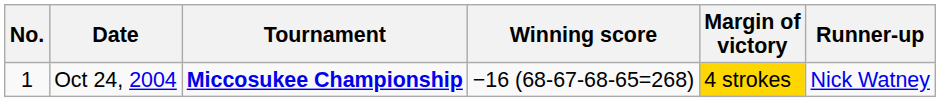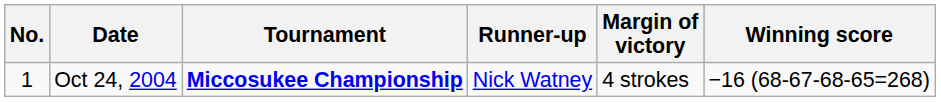 <table class="wikitable" style="font-size:95%;">
 <tr>
 <th>No.</th>
 <th>Date</th>
 <th>Tournament</th>
+<th>Runner-up</th>
+<th>Margin of<br>victory</th>
 <th>Winning score</th>
-<th>Margin of<br>victory</th>
-<th>Runner-up</th>
 </tr>
 <tr>
 <td align=center>1</td>
 <td align=right>Oct 24, <a href='#'>2004</a></td>
 <td><strong><a href='#'>Miccosukee Championship</a></strong></td>
+<td> <a href='#'>Nick Watney</a></td>
+<td>4 strokes</td>
 <td>−16 (68-67-68-65=268)</td>
-<td style="background: gold;">4 strokes</td>
-<td> <a href='#'>Nick Watney</a></td>
 </tr>
 </table>
